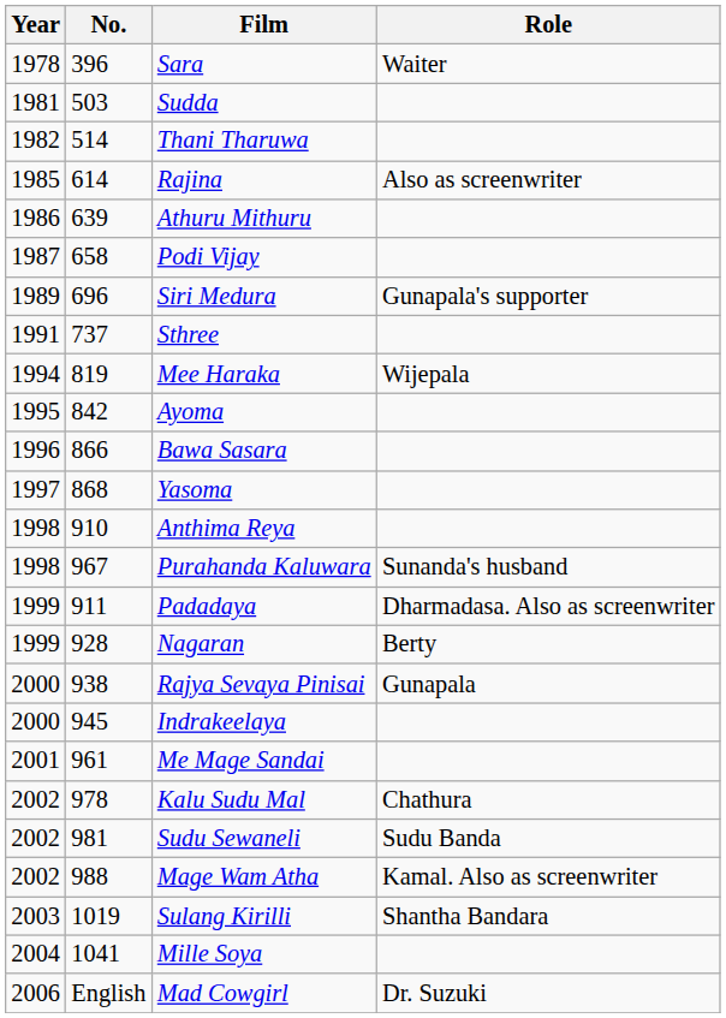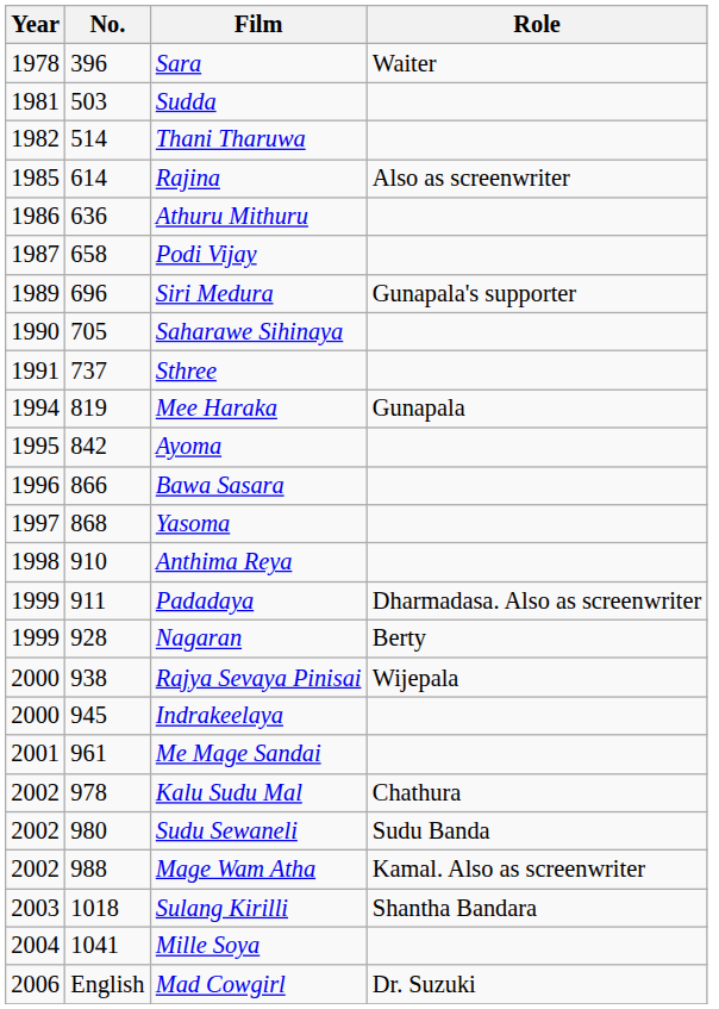 <table class="wikitable">
 <tr>
 <th>Year</th>
 <th>No.</th>
 <th>Film</th>
 <th>Role</th>
 </tr>
 <tr>
 <td>1978</td>
 <td>396</td>
 <td><em><a href='#'>Sara</a></em></td>
 <td>Waiter</td>
 </tr>
 <tr>
 <td>1981</td>
 <td>503</td>
 <td><em><a href='#'>Sudda</a></em></td>
 <td></td>
 </tr>
 <tr>
 <td>1982</td>
 <td>514</td>
 <td><em><a href='#'>Thani Tharuwa</a></em></td>
 <td></td>
 </tr>
 <tr>
 <td>1985</td>
 <td>614</td>
 <td><em><a href='#'>Rajina</a></em></td>
 <td>Also as screenwriter</td>
 </tr>
 <tr>
 <td>1986</td>
-<td>639</td>
+<td>636</td>
 <td><em><a href='#'>Athuru Mithuru</a></em></td>
 <td></td>
 </tr>
 <tr>
 <td>1987</td>
 <td>658</td>
 <td><em><a href='#'>Podi Vijay</a></em></td>
 <td></td>
 </tr>
 <tr>
 <td>1989</td>
 <td>696</td>
 <td><em><a href='#'>Siri Medura</a></em></td>
 <td>Gunapala's supporter</td>
 </tr>
 <tr>
+<td>1990</td>
+<td>705</td>
+<td><em><a href='#'>Saharawe Sihinaya</a></em></td>
+<td></td>
+</tr>
+<tr>
 <td>1991</td>
 <td>737</td>
 <td><em><a href='#'>Sthree</a></em></td>
 <td></td>
 </tr>
 <tr>
 <td>1994</td>
 <td>819</td>
 <td><em><a href='#'>Mee Haraka</a></em></td>
-<td>Wijepala</td>
+<td>Gunapala</td>
 </tr>
 <tr>
 <td>1995</td>
 <td>842</td>
 <td><em><a href='#'>Ayoma</a></em></td>
 <td></td>
 </tr>
 <tr>
 <td>1996</td>
 <td>866</td>
 <td><em><a href='#'>Bawa Sasara</a></em></td>
 <td></td>
 </tr>
 <tr>
 <td>1997</td>
 <td>868</td>
 <td><em><a href='#'>Yasoma</a></em></td>
 <td></td>
 </tr>
 <tr>
 <td>1998</td>
 <td>910</td>
 <td><em><a href='#'>Anthima Reya</a></em></td>
 <td></td>
 </tr>
 <tr>
-<td>1998</td>
-<td>967</td>
-<td><em><a href='#'>Purahanda Kaluwara</a></em></td>
-<td>Sunanda's husband</td>
-</tr>
-<tr>
 <td>1999</td>
 <td>911</td>
 <td><em><a href='#'>Padadaya</a></em></td>
 <td>Dharmadasa. Also as screenwriter</td>
 </tr>
 <tr>
 <td>1999</td>
 <td>928</td>
 <td><em><a href='#'>Nagaran</a></em></td>
 <td>Berty</td>
 </tr>
 <tr>
 <td>2000</td>
 <td>938</td>
 <td><em><a href='#'>Rajya Sevaya Pinisai</a></em></td>
-<td>Gunapala</td>
+<td>Wijepala</td>
 </tr>
 <tr>
 <td>2000</td>
 <td>945</td>
 <td><em><a href='#'>Indrakeelaya</a></em></td>
 <td></td>
 </tr>
 <tr>
 <td>2001</td>
 <td>961</td>
 <td><em><a href='#'>Me Mage Sandai</a></em></td>
 <td></td>
 </tr>
 <tr>
 <td>2002</td>
 <td>978</td>
 <td><em><a href='#'>Kalu Sudu Mal</a></em></td>
 <td>Chathura</td>
 </tr>
 <tr>
 <td>2002</td>
-<td>981</td>
+<td>980</td>
 <td><em><a href='#'>Sudu Sewaneli</a></em></td>
 <td>Sudu Banda</td>
 </tr>
 <tr>
 <td>2002</td>
 <td>988</td>
 <td><em><a href='#'>Mage Wam Atha</a></em></td>
 <td>Kamal. Also as screenwriter</td>
 </tr>
 <tr>
 <td>2003</td>
-<td>1019</td>
+<td>1018</td>
 <td><em><a href='#'>Sulang Kirilli</a></em></td>
 <td>Shantha Bandara</td>
 </tr>
 <tr>
 <td>2004</td>
 <td>1041</td>
 <td><em><a href='#'>Mille Soya</a></em></td>
 <td></td>
 </tr>
 <tr>
 <td>2006</td>
 <td>English</td>
 <td><em><a href='#'>Mad Cowgirl</a></em></td>
 <td>Dr. Suzuki</td>
 </tr>
 </table>
